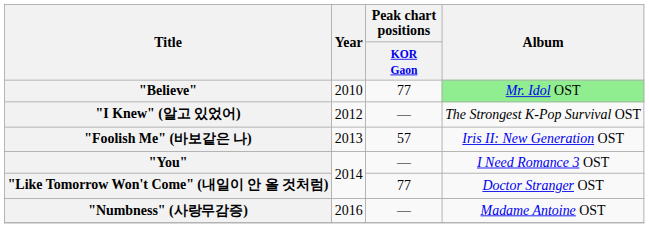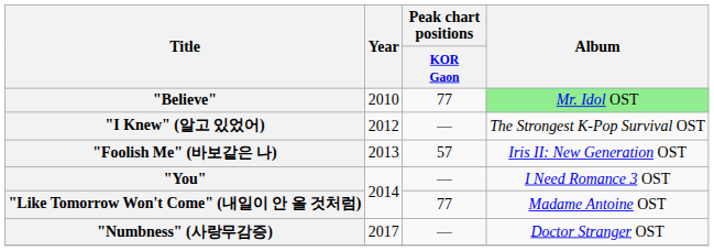 <table class="wikitable plainrowheaders" style="text-align:center;">
 <tr>
 <th rowspan="2" scope="col">Title</th>
 <th rowspan="2" scope="col">Year</th>
 <th colspan="1" scope="col" style="width:5em;">Peak chart positions</th>
 <th rowspan="2" scope="col">Album</th>
 </tr>
 <tr>
 <th><small><a href='#'>KOR<br>Gaon</a></small><br></th>
 </tr>
 <tr>
 <th scope="row">"Believe"</th>
 <td>2010</td>
 <td>77</td>
 <td style="background: lightgreen;"><em><a href='#'>Mr. Idol</a></em> OST</td>
 </tr>
 <tr>
 <th scope="row">"I Knew" (알고 있었어)<br></th>
 <td>2012</td>
 <td>—</td>
 <td><em>The Strongest K-Pop Survival</em> OST</td>
 </tr>
 <tr>
 <th scope="row">"Foolish Me" (바보같은 나)<br></th>
 <td>2013</td>
 <td>57</td>
 <td><em><a href='#'>Iris II: New Generation</a></em> OST</td>
 </tr>
 <tr>
 <th scope="row">"You"</th>
 <td rowspan="2">2014</td>
 <td>—</td>
 <td><em><a href='#'>I Need Romance 3</a></em> OST</td>
 </tr>
 <tr>
 <th scope="row">"Like Tomorrow Won't Come" (내일이 안 올 것처럼)</th>
 <td>77</td>
-<td><em><a href='#'>Doctor Stranger</a></em> OST</td>
+<td><em><a href='#'>Madame Antoine</a></em> OST</td>
 </tr>
 <tr>
 <th scope="row">"Numbness" (사랑무감증)</th>
-<td>2016</td>
+<td>2017</td>
 <td>—</td>
-<td><em><a href='#'>Madame Antoine</a></em> OST</td>
+<td><em><a href='#'>Doctor Stranger</a></em> OST</td>
 </tr>
 <tr>
 </tr>
 </table>
